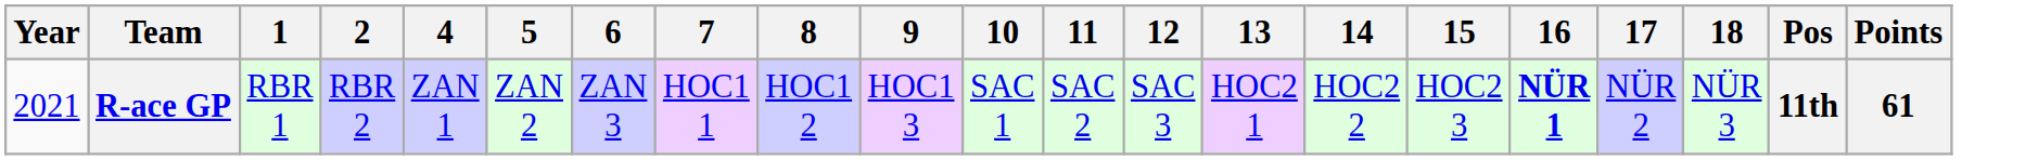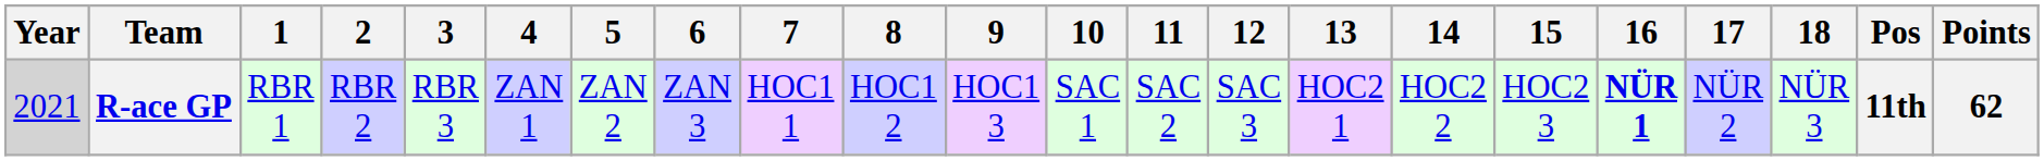 <table class="wikitable" style="text-align:center; font-size:85%;">
 <tr>
 <th>Year</th>
 <th>Team</th>
 <th>1</th>
 <th>2</th>
+<th>3</th>
 <th>4</th>
 <th>5</th>
 <th>6</th>
 <th>7</th>
 <th>8</th>
 <th>9</th>
 <th>10</th>
 <th>11</th>
 <th>12</th>
 <th>13</th>
 <th>14</th>
 <th>15</th>
 <th>16</th>
 <th>17</th>
 <th>18</th>
 <th>Pos</th>
 <th>Points</th>
 </tr>
 <tr>
-<td><a href='#'>2021</a></td>
+<td style="background: lightgrey;"><a href='#'>2021</a></td>
 <th nowrap><a href='#'>R-ace GP</a></th>
 <td style="background:#DFFFDF;"><a href='#'>RBR<br>1</a><br></td>
 <td style="background:#CFCFFF;"><a href='#'>RBR<br>2</a><br></td>
+<td style="background:#DFFFDF;"><a href='#'>RBR<br>3</a><br></td>
 <td style="background:#CFCFFF;"><a href='#'>ZAN<br>1</a><br></td>
 <td style="background:#DFFFDF;"><a href='#'>ZAN<br>2</a><br></td>
 <td style="background:#CFCFFF;"><a href='#'>ZAN<br>3</a><br></td>
 <td style="background:#EFCFFF;"><a href='#'>HOC1<br>1</a><br></td>
 <td style="background:#CFCFFF;"><a href='#'>HOC1<br>2</a><br></td>
 <td style="background:#EFCFFF;"><a href='#'>HOC1<br>3</a><br></td>
 <td style="background:#DFFFDF;"><a href='#'>SAC<br>1</a><br></td>
 <td style="background:#DFFFDF;"><a href='#'>SAC<br>2</a><br></td>
 <td style="background:#DFFFDF;"><a href='#'>SAC<br>3</a><br></td>
 <td style="background:#EFCFFF;"><a href='#'>HOC2<br>1</a><br></td>
 <td style="background:#DFFFDF;"><a href='#'>HOC2<br>2</a><br></td>
 <td style="background:#DFFFDF;"><a href='#'>HOC2<br>3</a><br></td>
 <td style="background:#DFFFDF;"><strong><a href='#'>NÜR<br>1</a><br></strong></td>
 <td style="background:#CFCFFF;"><a href='#'>NÜR<br>2</a><br></td>
 <td style="background:#DFFFDF;"><a href='#'>NÜR<br>3</a><br></td>
 <th>11th</th>
-<th>61</th>
+<th>62</th>
 </tr>
 </table>
